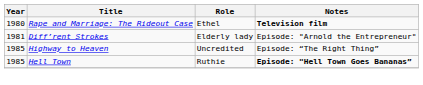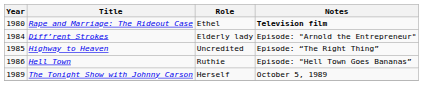 <table class = "wikitable">
 <tr>
 <th>Year</th>
 <th>Title</th>
 <th>Role</th>
 <th>Notes</th>
 </tr>
 <tr>
 <td>1980</td>
 <td><em><a href='#'>Rape and Marriage: The Rideout Case</a></em></td>
 <td>Ethel</td>
 <td><strong>Television film</strong></td>
 </tr>
 <tr>
-<td>1981</td>
+<td>1984</td>
 <td><em><a href='#'>Diff’rent Strokes</a></em></td>
 <td>Elderly lady</td>
 <td>Episode: "Arnold the Entrepreneur"</td>
 </tr>
 <tr>
 <td>1985</td>
 <td><em><a href='#'>Highway to Heaven</a></em></td>
 <td>Uncredited</td>
 <td>Episode: “The Right Thing”</td>
 </tr>
 <tr>
-<td>1985</td>
+<td>1986</td>
 <td><em><a href='#'>Hell Town</a></em></td>
 <td>Ruthie</td>
-<td><strong>Episode: "Hell Town Goes Bananas”</strong></td>
+<td>Episode: "Hell Town Goes Bananas”</td>
+</tr>
+<tr>
+<td>1989</td>
+<td><em><a href='#'>The Tonight Show with Johnny Carson</a></em></td>
+<td>Herself</td>
+<td>October 5, 1989</td>
 </tr>
 <tr>
 </tr>
 </table>
